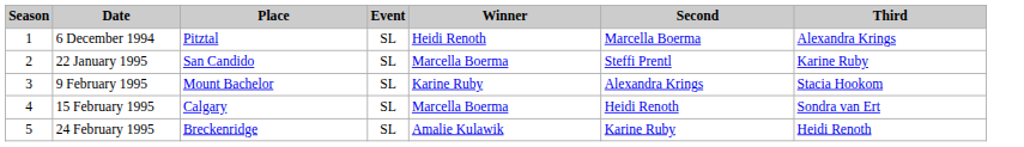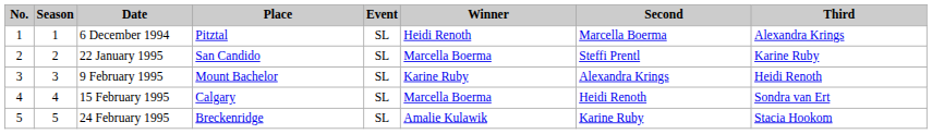 <table class="wikitable plainrowheaders" style="background:#fff; font-size:86%; border:grey solid 1px; border-collapse:collapse;">
 <tr style="background:#ccc; text-align:center;">
+<th scope="col" style="background:#ccc; width:25px;">No.</th>
 <th scope="col" style="background:#ccc; width:30px;">Season</th>
 <th scope="col" style="background:#ccc; width:120px;">Date</th>
 <th scope="col" style="background:#ccc; width:180px;">Place</th>
 <th scope="col" style="background:#ccc; width:15px;">Event</th>
 <th scope="col" style="background:#ccc; width:185px;">Winner</th>
 <th scope="col" style="background:#ccc; width:185px;">Second</th>
 <th scope="col" style="background:#ccc; width:185px;">Third</th>
 </tr>
 <tr>
 <td align=center>1</td>
+<td align=center>1</td>
 <td>6 December 1994</td>
 <td> <a href='#'>Pitztal</a></td>
 <td align=center>SL</td>
 <td> <a href='#'>Heidi Renoth</a></td>
 <td> <a href='#'>Marcella Boerma</a></td>
 <td> <a href='#'>Alexandra Krings</a></td>
 </tr>
 <tr>
+<td align=center>2</td>
 <td align=center>2</td>
 <td>22 January 1995</td>
 <td> <a href='#'>San Candido</a></td>
 <td align=center>SL</td>
 <td> <a href='#'>Marcella Boerma</a></td>
 <td> <a href='#'>Steffi Prentl</a></td>
 <td> <a href='#'>Karine Ruby</a></td>
 </tr>
 <tr>
 <td align=center>3</td>
+<td align=center>3</td>
 <td>9 February 1995</td>
 <td> <a href='#'>Mount Bachelor</a></td>
 <td align=center>SL</td>
 <td> <a href='#'>Karine Ruby</a></td>
 <td> <a href='#'>Alexandra Krings</a></td>
-<td> <a href='#'>Stacia Hookom</a></td>
+<td> <a href='#'>Heidi Renoth</a></td>
 </tr>
 <tr>
+<td align=center>4</td>
 <td align=center>4</td>
 <td>15 February 1995</td>
 <td> <a href='#'>Calgary</a></td>
 <td align=center>SL</td>
 <td> <a href='#'>Marcella Boerma</a></td>
 <td> <a href='#'>Heidi Renoth</a></td>
 <td> <a href='#'>Sondra van Ert</a></td>
 </tr>
 <tr>
 <td align=center>5</td>
+<td align=center>5</td>
 <td>24 February 1995</td>
 <td> <a href='#'>Breckenridge</a></td>
 <td align=center>SL</td>
 <td> <a href='#'>Amalie Kulawik</a></td>
 <td> <a href='#'>Karine Ruby</a></td>
-<td> <a href='#'>Heidi Renoth</a></td>
+<td> <a href='#'>Stacia Hookom</a></td>
 </tr>
 </table>
